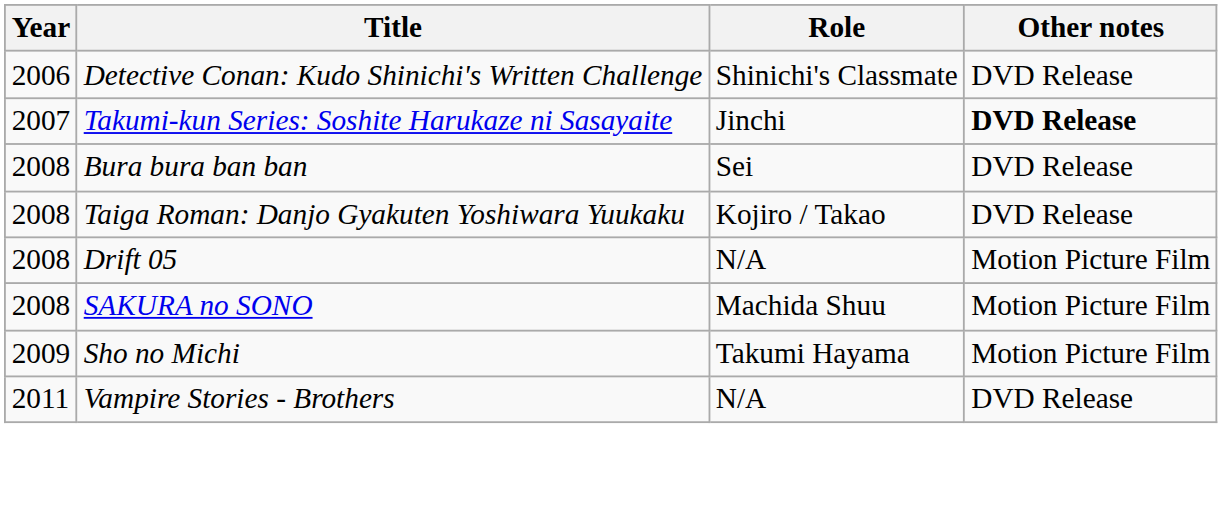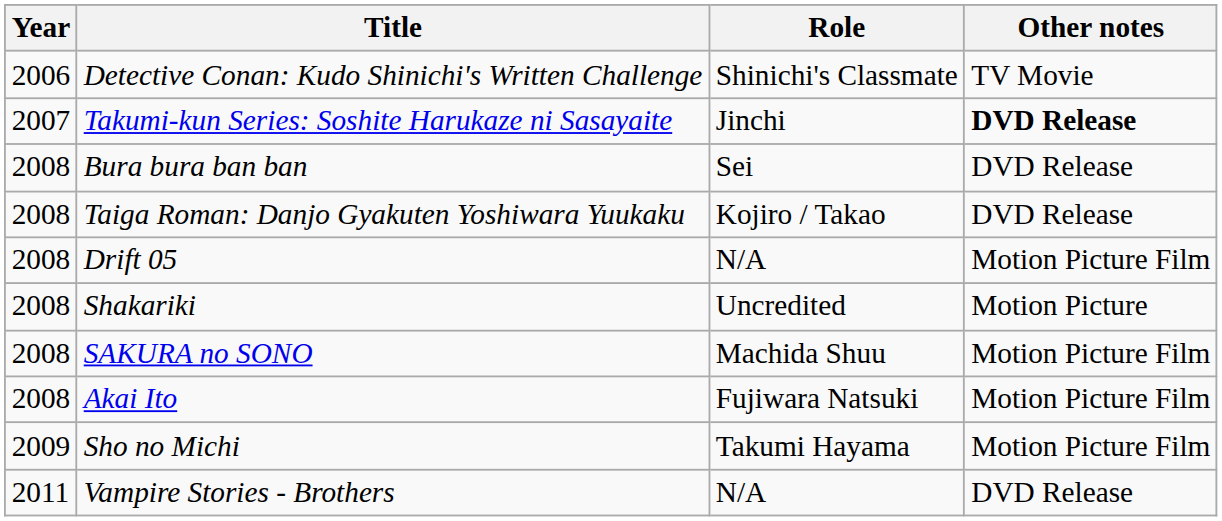 <table class="wikitable">
 <tr>
 <th>Year</th>
 <th>Title</th>
 <th>Role</th>
 <th>Other notes</th>
 </tr>
 <tr>
 <td>2006</td>
 <td><em>Detective Conan: Kudo Shinichi's Written Challenge </em></td>
 <td>Shinichi's Classmate</td>
-<td>DVD Release</td>
+<td>TV Movie</td>
 </tr>
 <tr>
 <td>2007</td>
 <td><em><a href='#'>Takumi-kun Series: Soshite Harukaze ni Sasayaite</a></em></td>
 <td>Jinchi</td>
 <td><strong>DVD Release</strong></td>
 </tr>
 <tr>
 <td>2008</td>
 <td><em>Bura bura ban ban</em></td>
 <td>Sei</td>
 <td>DVD Release</td>
 </tr>
 <tr>
 <td>2008</td>
 <td><em>Taiga Roman: Danjo Gyakuten Yoshiwara Yuukaku</em></td>
 <td>Kojiro / Takao</td>
 <td>DVD Release</td>
 </tr>
 <tr>
 <td>2008</td>
 <td><em>Drift 05</em></td>
 <td>N/A</td>
 <td>Motion Picture Film</td>
 </tr>
 <tr>
 <td>2008</td>
+<td><em>Shakariki</em></td>
+<td>Uncredited</td>
+<td>Motion Picture</td>
+</tr>
+<tr>
+<td>2008</td>
 <td><em><a href='#'>SAKURA no SONO</a></em></td>
 <td>Machida Shuu</td>
+<td>Motion Picture Film</td>
+</tr>
+<tr>
+<td>2008</td>
+<td><em><a href='#'>Akai Ito</a></em></td>
+<td>Fujiwara Natsuki</td>
 <td>Motion Picture Film</td>
 </tr>
 <tr>
 <td>2009</td>
 <td><em>Sho no Michi</em></td>
 <td>Takumi Hayama</td>
 <td>Motion Picture Film</td>
 </tr>
 <tr>
 <td>2011</td>
 <td><em>Vampire Stories - Brothers</em></td>
 <td>N/A</td>
 <td>DVD Release</td>
 </tr>
 </table>
